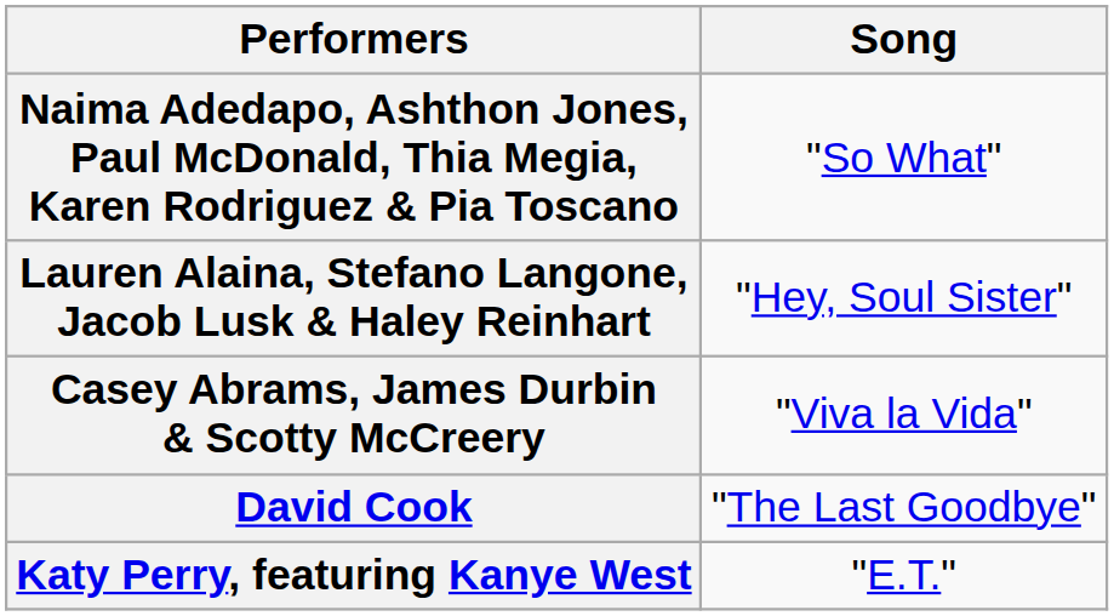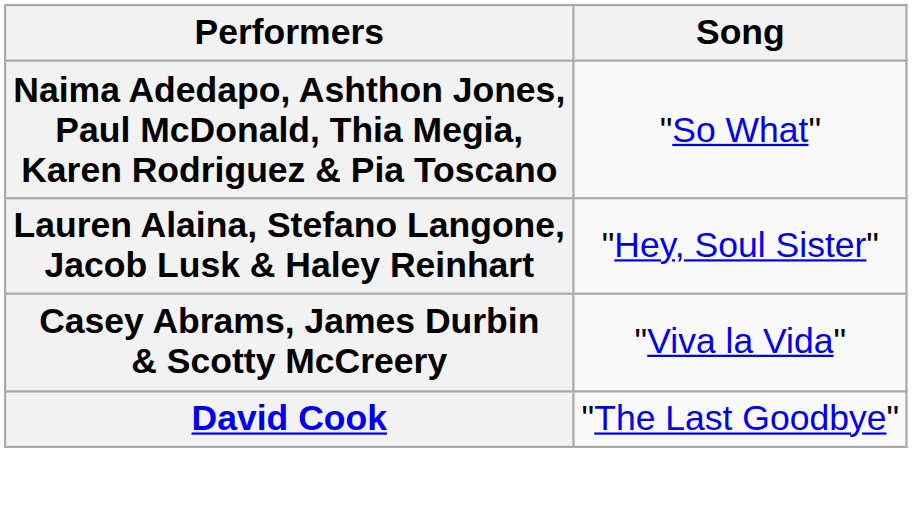 <table class="wikitable unsortable" style="text-align:center;">
 <tr>
 <th scope="col">Performers</th>
 <th scope="col">Song</th>
 </tr>
 <tr>
 <th scope="row">Naima Adedapo, Ashthon Jones,<br>Paul McDonald, Thia Megia,<br>Karen Rodriguez & Pia Toscano</th>
 <td>"<a href='#'>So What</a>"</td>
 </tr>
 <tr>
 <th scope="row">Lauren Alaina, Stefano Langone,<br>Jacob Lusk & Haley Reinhart</th>
 <td>"<a href='#'>Hey, Soul Sister</a>"</td>
 </tr>
 <tr>
 <th scope="row">Casey Abrams, James Durbin<br>& Scotty McCreery</th>
 <td>"<a href='#'>Viva la Vida</a>"</td>
 </tr>
 <tr>
 <th scope="row"><a href='#'>David Cook</a></th>
 <td>"<a href='#'>The Last Goodbye</a>"</td>
 </tr>
-<tr>
-<th scope="row"><a href='#'>Katy Perry</a>, featuring <a href='#'>Kanye West</a></th>
-<td>"<a href='#'>E.T.</a>"</td>
-</tr>
 </table>
